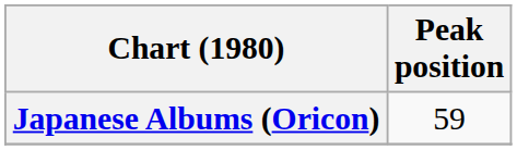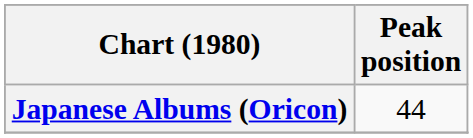 <table class="wikitable sortable plainrowheaders">
 <tr>
 <th>Chart (1980)</th>
 <th>Peak<br>position</th>
 </tr>
 <tr>
 <th scope="row"><a href='#'>Japanese Albums</a> (<a href='#'>Oricon</a>)</th>
-<td align="center">59</td>
+<td align="center">44</td>
 </tr>
 <tr>
 </tr>
 <tr>
 </tr>
 </table>
